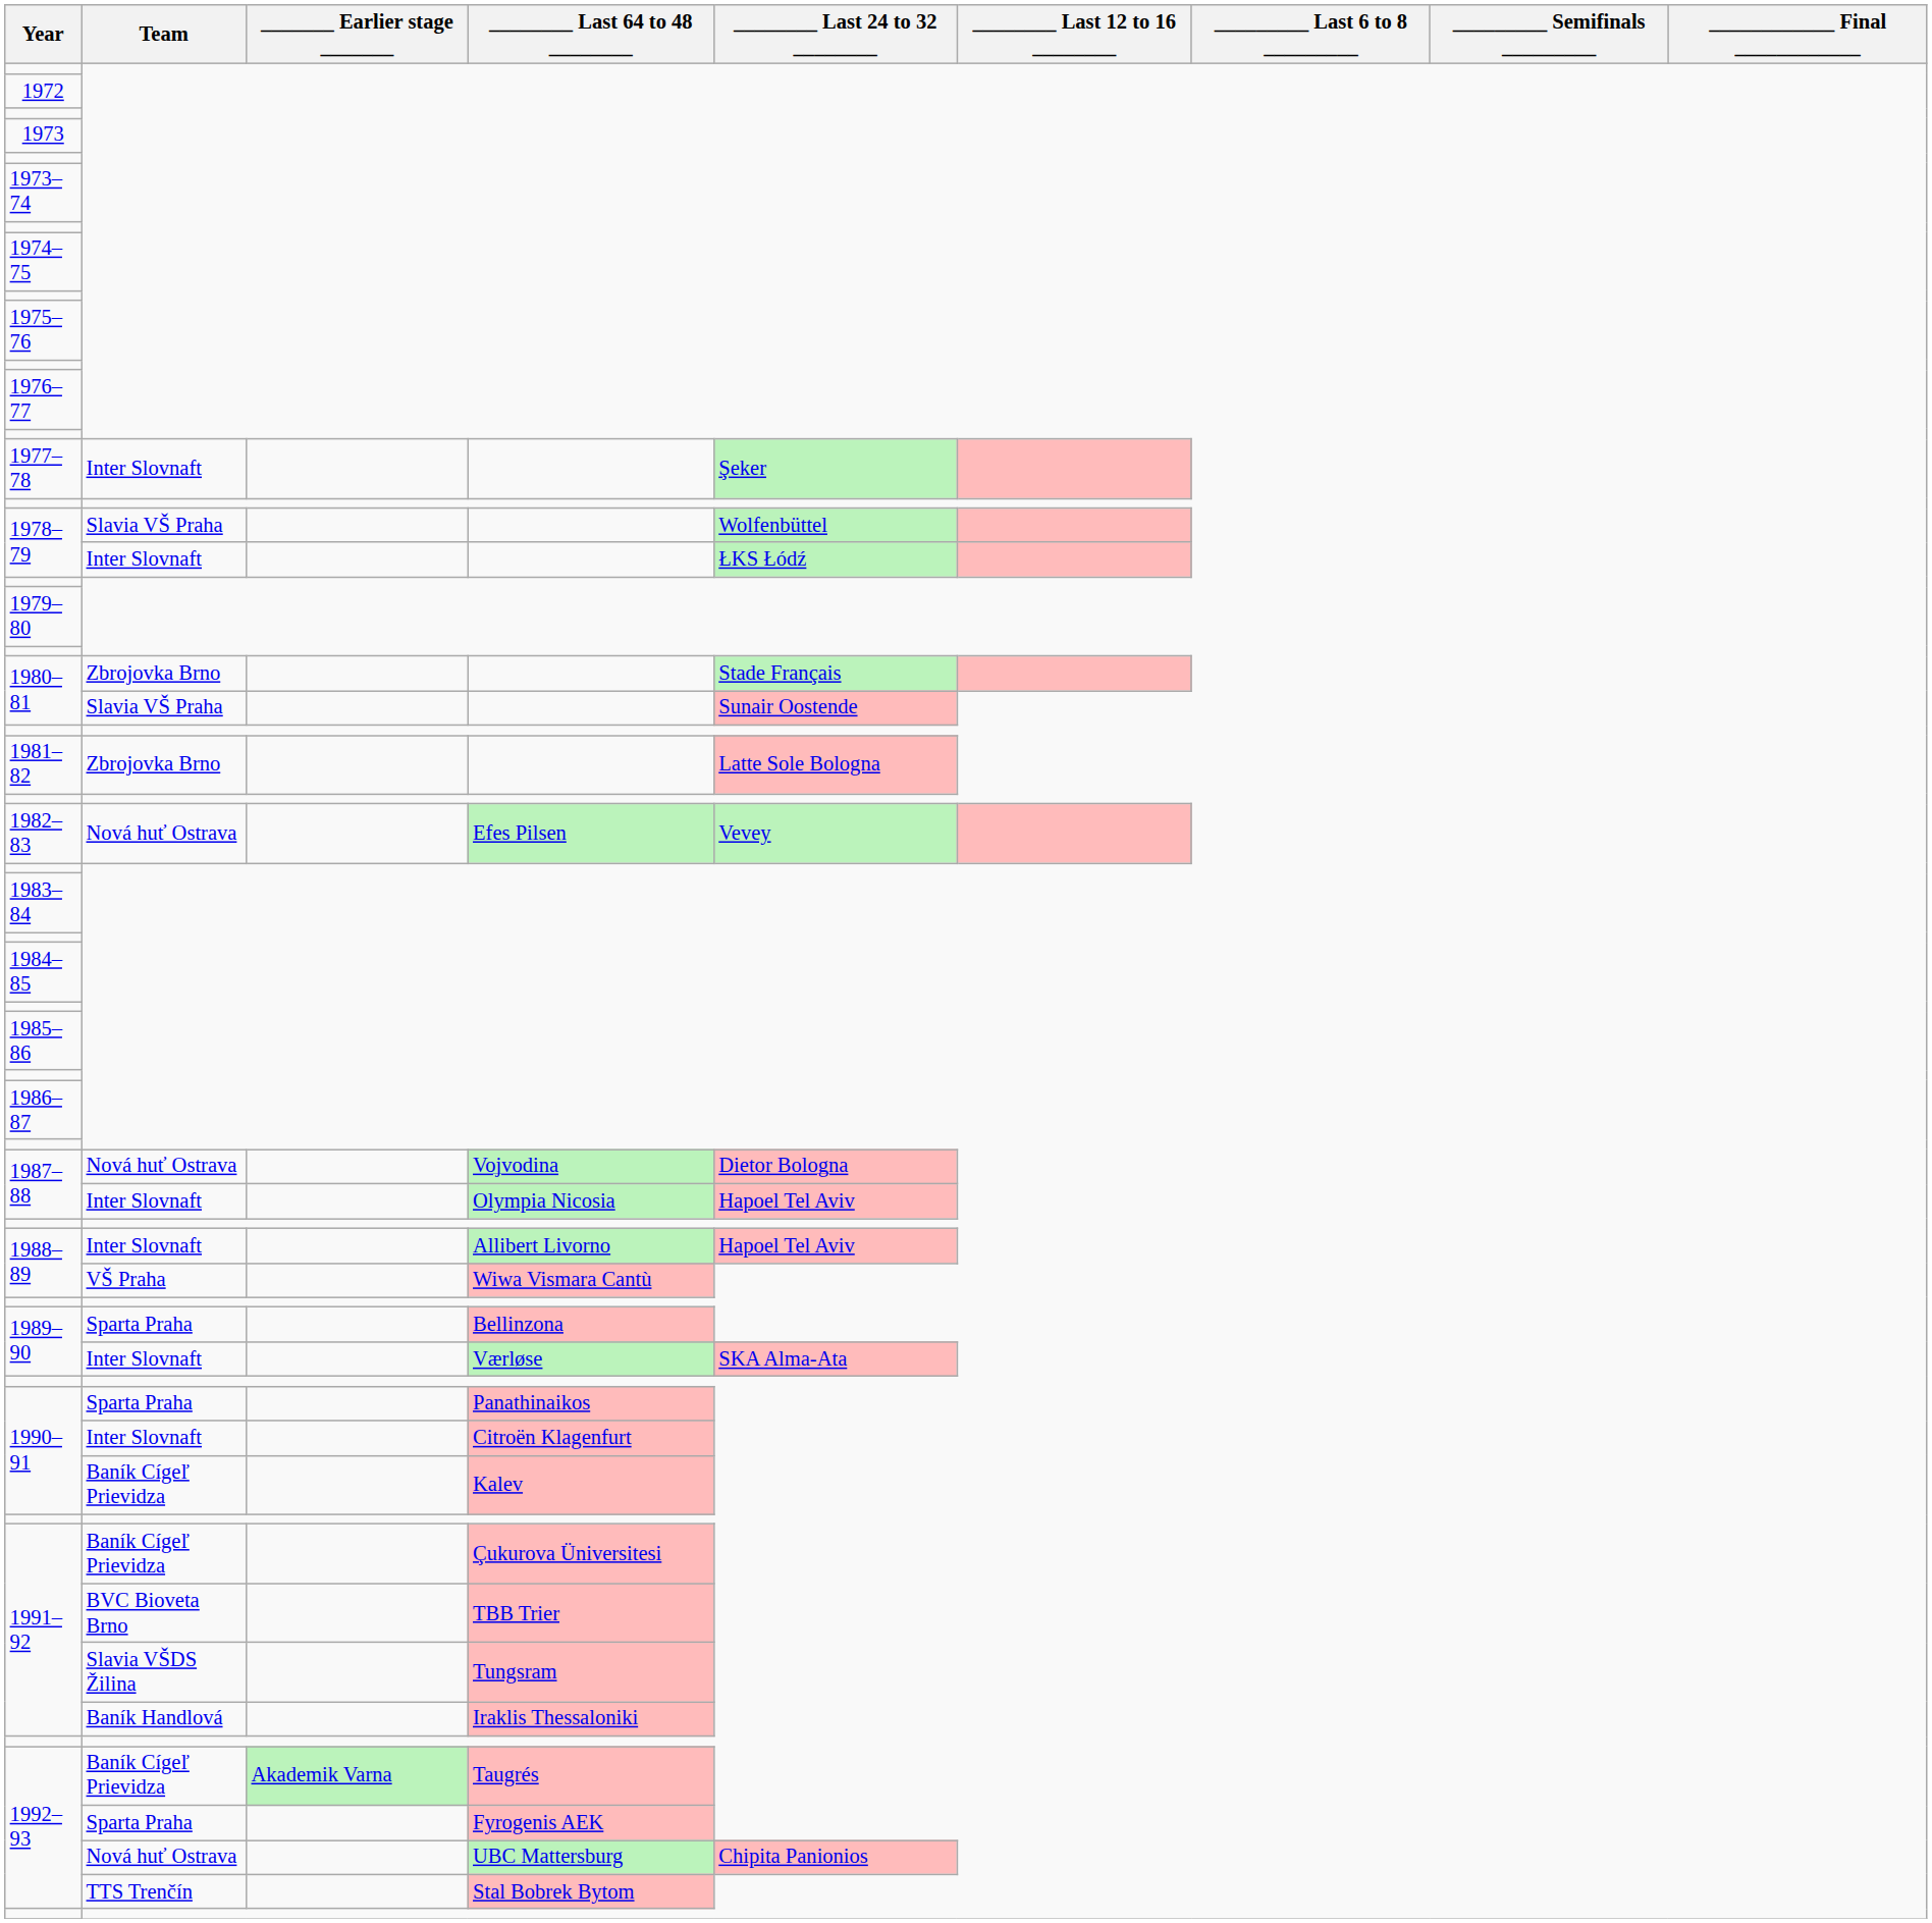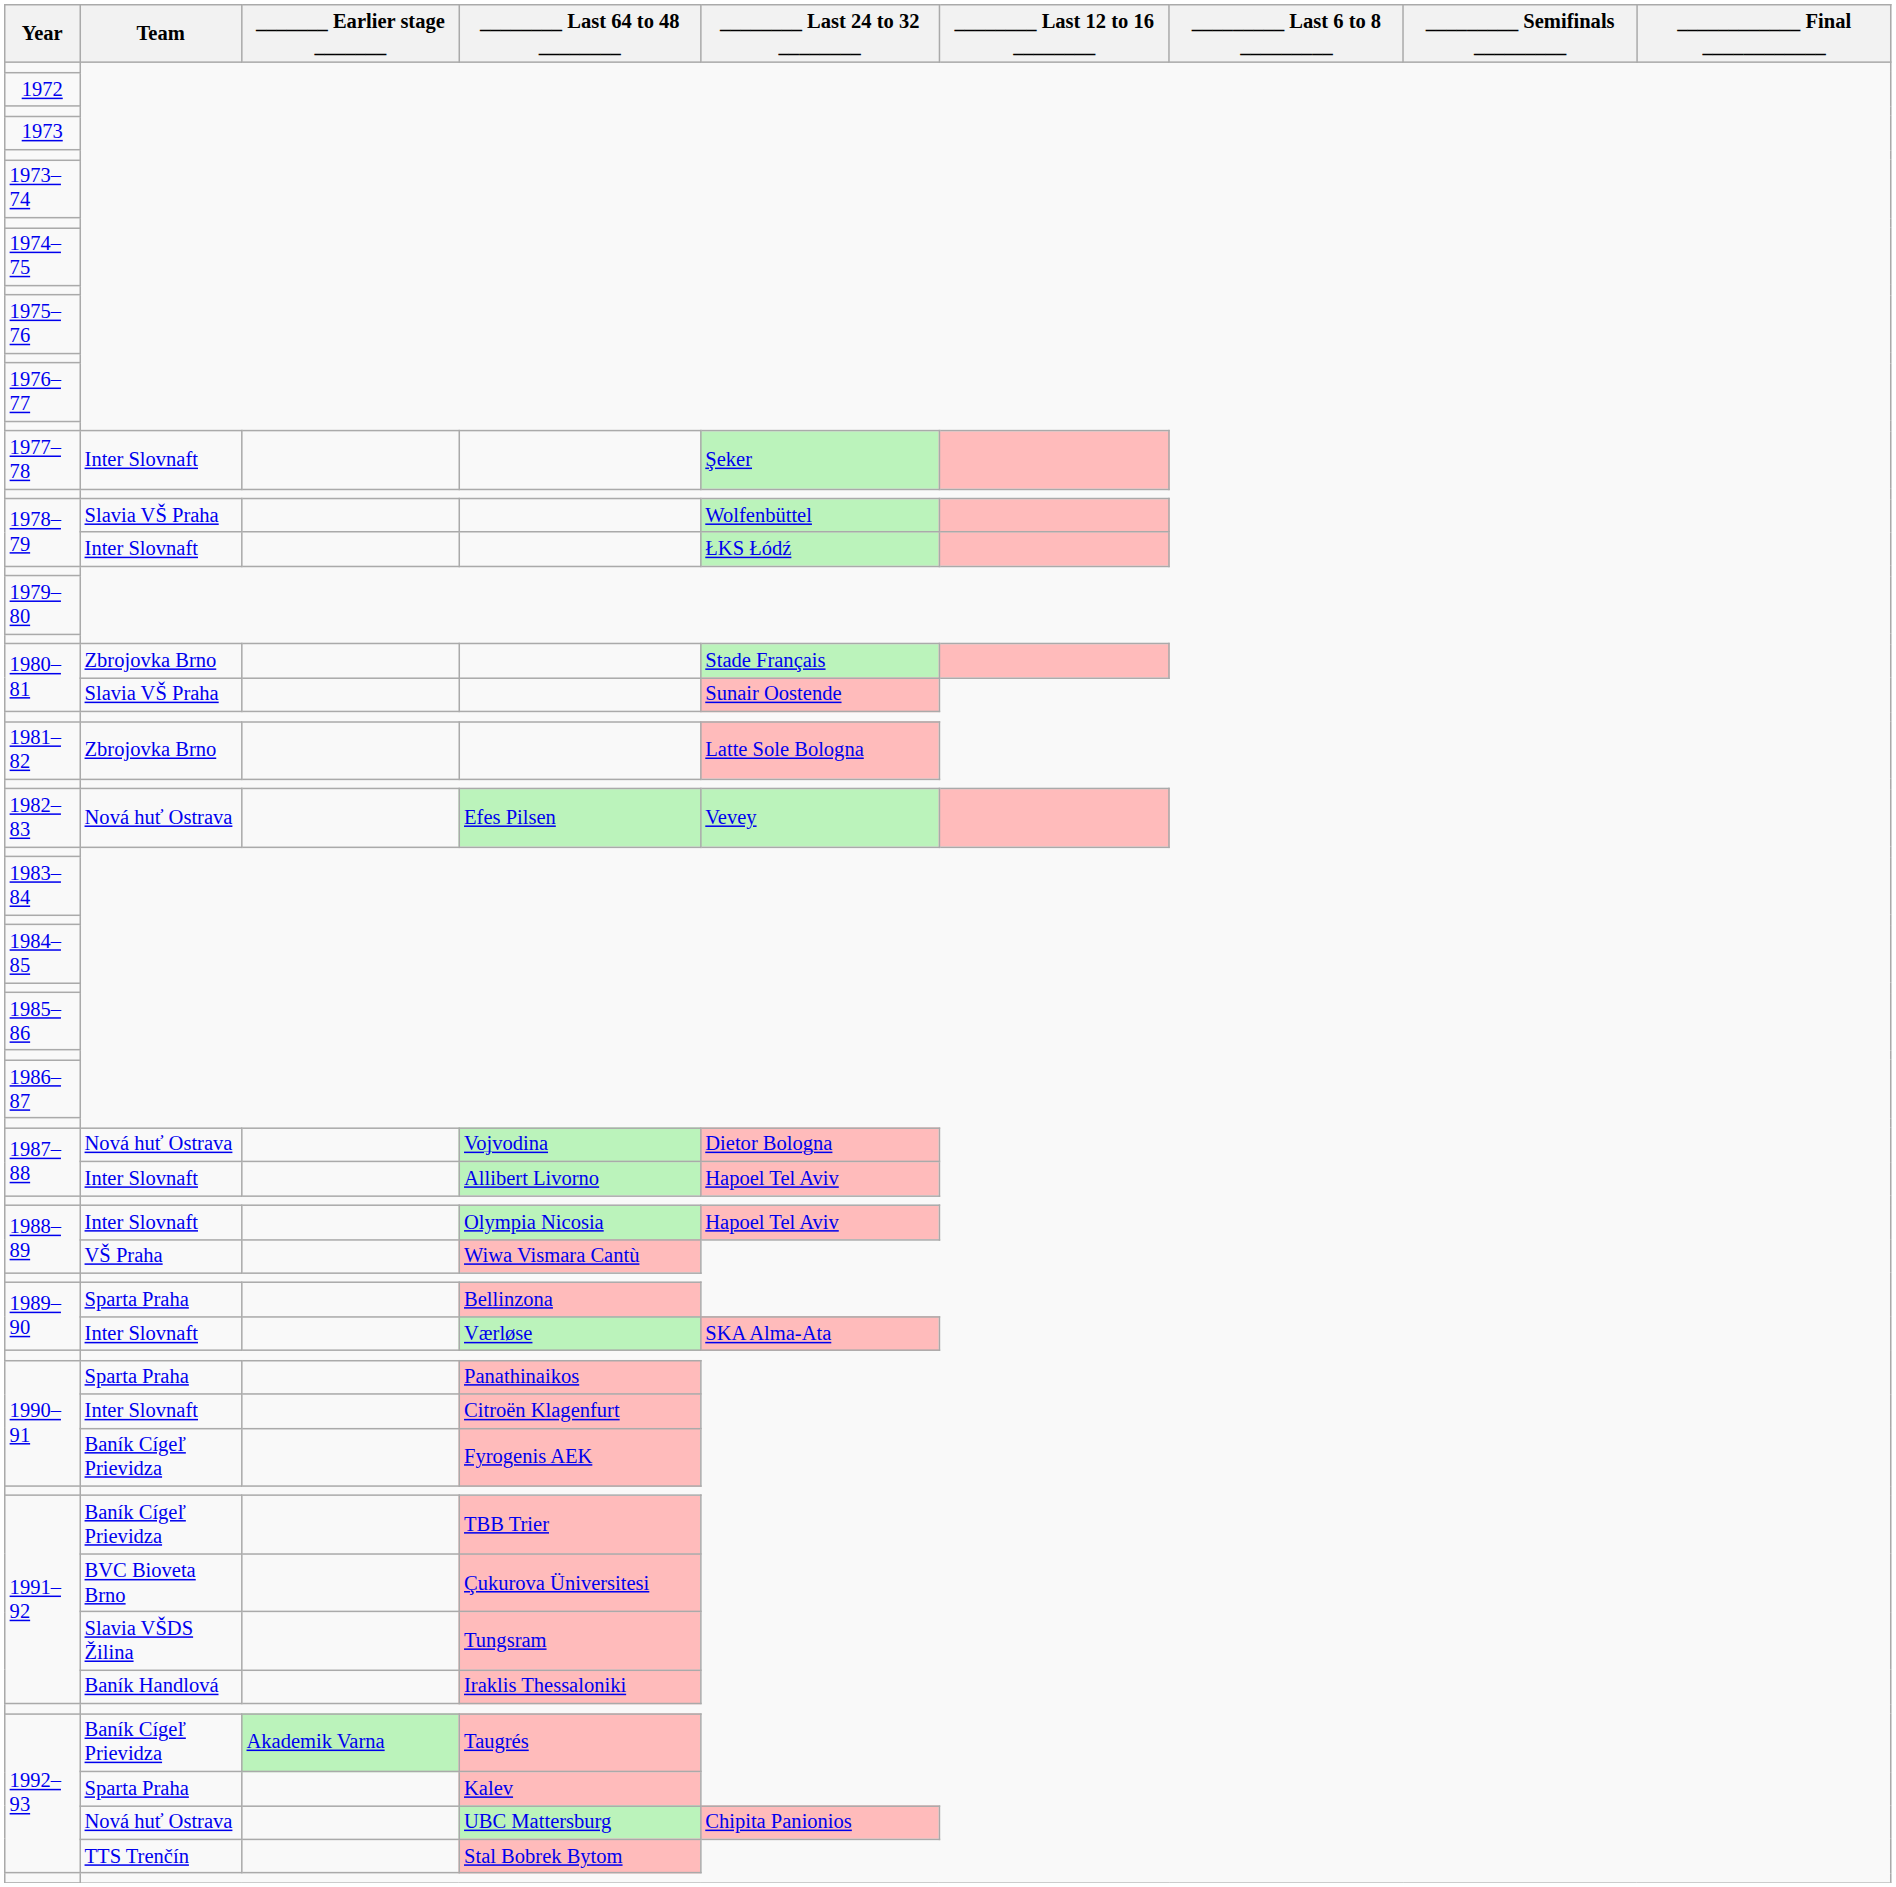 <table class="wikitable" style="font-size:85%">
 <tr>
 <th>Year</th>
 <th>Team</th>
 <th>_______ Earlier stage _______</th>
 <th>________ Last 64 to 48 ________</th>
 <th>________ Last 24 to 32 ________</th>
 <th>________ Last 12 to 16 ________</th>
 <th>_________ Last 6 to 8 _________</th>
 <th>_________ Semifinals _________</th>
 <th>____________ Final ____________</th>
 </tr>
 <tr>
 <td></td>
 </tr>
 <tr>
 <td style="text-align:center;"><a href='#'>1972</a></td>
 </tr>
 <tr>
 <td></td>
 </tr>
 <tr>
 <td style="text-align:center;"><a href='#'>1973</a></td>
 </tr>
 <tr>
 <td></td>
 </tr>
 <tr>
 <td><a href='#'>1973–74</a></td>
 </tr>
 <tr>
 <td></td>
 </tr>
 <tr>
 <td><a href='#'>1974–75</a></td>
 </tr>
 <tr>
 <td></td>
 </tr>
 <tr>
 <td><a href='#'>1975–76</a></td>
 </tr>
 <tr>
 <td></td>
 </tr>
 <tr>
 <td><a href='#'>1976–77</a></td>
 </tr>
 <tr>
 <td></td>
 </tr>
 <tr>
 <td><a href='#'>1977–78</a></td>
 <td><a href='#'>Inter Slovnaft</a></td>
 <td></td>
 <td></td>
 <td bgcolor=#BBF3BB> <a href='#'>Şeker</a></td>
 <td bgcolor=#FFBBBB></td>
 </tr>
 <tr>
 <td></td>
 </tr>
 <tr>
 <td rowspan="2"><a href='#'>1978–79</a></td>
 <td><a href='#'>Slavia VŠ Praha</a></td>
 <td></td>
 <td></td>
 <td bgcolor=#BBF3BB> <a href='#'>Wolfenbüttel</a></td>
 <td bgcolor=#FFBBBB></td>
 </tr>
 <tr>
 <td><a href='#'>Inter Slovnaft</a></td>
 <td></td>
 <td></td>
 <td bgcolor=#BBF3BB> <a href='#'>ŁKS Łódź</a></td>
 <td bgcolor=#FFBBBB></td>
 </tr>
 <tr>
 <td></td>
 </tr>
 <tr>
 <td><a href='#'>1979–80</a></td>
 </tr>
 <tr>
 <td></td>
 </tr>
 <tr>
 <td rowspan="2"><a href='#'>1980–81</a></td>
 <td><a href='#'>Zbrojovka Brno</a></td>
 <td></td>
 <td></td>
 <td bgcolor=#BBF3BB> <a href='#'>Stade Français</a></td>
 <td bgcolor=#FFBBBB></td>
 </tr>
 <tr>
 <td><a href='#'>Slavia VŠ Praha</a></td>
 <td></td>
 <td></td>
 <td bgcolor=#FFBBBB> <a href='#'>Sunair Oostende</a></td>
 </tr>
 <tr>
 <td></td>
 </tr>
 <tr>
 <td><a href='#'>1981–82</a></td>
 <td><a href='#'>Zbrojovka Brno</a></td>
 <td></td>
 <td></td>
 <td bgcolor=#FFBBBB> <a href='#'>Latte Sole Bologna</a></td>
 </tr>
 <tr>
 <td></td>
 </tr>
 <tr>
 <td><a href='#'>1982–83</a></td>
 <td><a href='#'>Nová huť Ostrava</a></td>
 <td></td>
 <td bgcolor=#BBF3BB> <a href='#'>Efes Pilsen</a></td>
 <td bgcolor=#BBF3BB> <a href='#'>Vevey</a></td>
 <td bgcolor=#FFBBBB></td>
 </tr>
 <tr>
 <td></td>
 </tr>
 <tr>
 <td><a href='#'>1983–84</a></td>
 </tr>
 <tr>
 <td></td>
 </tr>
 <tr>
 <td><a href='#'>1984–85</a></td>
 </tr>
 <tr>
 <td></td>
 </tr>
 <tr>
 <td><a href='#'>1985–86</a></td>
 </tr>
 <tr>
 <td></td>
 </tr>
 <tr>
 <td><a href='#'>1986–87</a></td>
 </tr>
 <tr>
 <td></td>
 </tr>
 <tr>
 <td rowspan="2"><a href='#'>1987–88</a></td>
 <td><a href='#'>Nová huť Ostrava</a></td>
 <td></td>
 <td bgcolor=#BBF3BB> <a href='#'>Vojvodina</a></td>
 <td bgcolor=#FFBBBB> <a href='#'>Dietor Bologna</a></td>
 </tr>
 <tr>
 <td><a href='#'>Inter Slovnaft</a></td>
 <td></td>
-<td bgcolor=#BBF3BB> <a href='#'>Olympia Nicosia</a></td>
+<td bgcolor=#BBF3BB> <a href='#'>Allibert Livorno</a></td>
 <td bgcolor=#FFBBBB> <a href='#'>Hapoel Tel Aviv</a></td>
 </tr>
 <tr>
 <td></td>
 </tr>
 <tr>
 <td rowspan="2"><a href='#'>1988–89</a></td>
 <td><a href='#'>Inter Slovnaft</a></td>
 <td></td>
-<td bgcolor=#BBF3BB> <a href='#'>Allibert Livorno</a></td>
+<td bgcolor=#BBF3BB> <a href='#'>Olympia Nicosia</a></td>
 <td bgcolor=#FFBBBB> <a href='#'>Hapoel Tel Aviv</a></td>
 </tr>
 <tr>
 <td><a href='#'>VŠ Praha</a></td>
 <td></td>
 <td bgcolor=#FFBBBB> <a href='#'>Wiwa Vismara Cantù</a></td>
 </tr>
 <tr>
 <td></td>
 </tr>
 <tr>
 <td rowspan="2"><a href='#'>1989–90</a></td>
 <td><a href='#'>Sparta Praha</a></td>
 <td></td>
 <td bgcolor=#FFBBBB> <a href='#'>Bellinzona</a></td>
 </tr>
 <tr>
 <td><a href='#'>Inter Slovnaft</a></td>
 <td></td>
 <td bgcolor=#BBF3BB> <a href='#'>Værløse</a></td>
 <td bgcolor=#FFBBBB> <a href='#'>SKA Alma-Ata</a></td>
 </tr>
 <tr>
 <td></td>
 </tr>
 <tr>
 <td rowspan="3"><a href='#'>1990–91</a></td>
 <td><a href='#'>Sparta Praha</a></td>
 <td></td>
 <td bgcolor=#FFBBBB> <a href='#'>Panathinaikos</a></td>
 </tr>
 <tr>
 <td><a href='#'>Inter Slovnaft</a></td>
 <td></td>
 <td bgcolor=#FFBBBB> <a href='#'>Citroën Klagenfurt</a></td>
 </tr>
 <tr>
 <td><a href='#'>Baník Cígeľ Prievidza</a></td>
 <td></td>
-<td bgcolor=#FFBBBB> <a href='#'>Kalev</a></td>
+<td bgcolor=#FFBBBB> <a href='#'>Fyrogenis AEK</a></td>
 </tr>
 <tr>
 <td></td>
 </tr>
 <tr>
 <td rowspan="4"><a href='#'>1991–92</a></td>
 <td><a href='#'>Baník Cígeľ Prievidza</a></td>
 <td></td>
-<td bgcolor=#FFBBBB> <a href='#'>Çukurova Üniversitesi</a></td>
+<td bgcolor=#FFBBBB> <a href='#'>TBB Trier</a></td>
 </tr>
 <tr>
 <td><a href='#'>BVC Bioveta Brno</a></td>
 <td></td>
-<td bgcolor=#FFBBBB> <a href='#'>TBB Trier</a></td>
+<td bgcolor=#FFBBBB> <a href='#'>Çukurova Üniversitesi</a></td>
 </tr>
 <tr>
 <td><a href='#'>Slavia VŠDS Žilina</a></td>
 <td></td>
 <td bgcolor=#FFBBBB> <a href='#'>Tungsram</a></td>
 </tr>
 <tr>
 <td><a href='#'>Baník Handlová</a></td>
 <td></td>
 <td bgcolor=#FFBBBB> <a href='#'>Iraklis Thessaloniki</a></td>
 </tr>
 <tr>
 <td></td>
 </tr>
 <tr>
 <td rowspan="4"><a href='#'>1992–93</a></td>
 <td><a href='#'>Baník Cígeľ Prievidza</a></td>
 <td bgcolor=#BBF3BB> <a href='#'>Akademik Varna</a></td>
 <td bgcolor=#FFBBBB> <a href='#'>Taugrés</a></td>
 </tr>
 <tr>
 <td><a href='#'>Sparta Praha</a></td>
 <td></td>
-<td bgcolor=#FFBBBB> <a href='#'>Fyrogenis AEK</a></td>
+<td bgcolor=#FFBBBB> <a href='#'>Kalev</a></td>
 </tr>
 <tr>
 <td><a href='#'>Nová huť Ostrava</a></td>
 <td></td>
 <td bgcolor=#BBF3BB> <a href='#'>UBC Mattersburg</a></td>
 <td bgcolor=#FFBBBB> <a href='#'>Chipita Panionios</a></td>
 </tr>
 <tr>
 <td><a href='#'>TTS Trenčín</a></td>
 <td></td>
 <td bgcolor=#FFBBBB> <a href='#'>Stal Bobrek Bytom</a></td>
 </tr>
 <tr>
 <td></td>
 </tr>
 <tr>
 </tr>
 </table>
